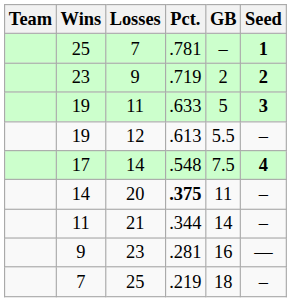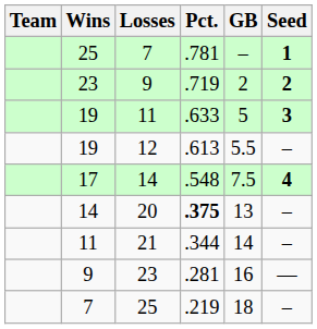 <table class=wikitable>
 <tr>
 <th>Team</th>
 <th>Wins</th>
 <th>Losses</th>
 <th>Pct.</th>
 <th>GB</th>
 <th>Seed</th>
 </tr>
 <tr bgcolor=ccffcc align=center>
 <td></td>
 <td>25</td>
 <td>7</td>
 <td>.781</td>
 <td>–</td>
 <td><strong>1</strong></td>
 </tr>
 <tr bgcolor=ccffcc align=center>
 <td></td>
 <td>23</td>
 <td>9</td>
 <td>.719</td>
 <td>2</td>
 <td><strong>2</strong></td>
 </tr>
 <tr bgcolor=ccffcc align=center>
 <td></td>
 <td>19</td>
 <td>11</td>
 <td>.633</td>
 <td>5</td>
 <td><strong>3</strong></td>
 </tr>
 <tr align=center>
 <td></td>
 <td>19</td>
 <td>12</td>
 <td>.613</td>
 <td>5.5</td>
 <td>–</td>
 </tr>
 <tr bgcolor=ccffcc align=center>
 <td></td>
 <td>17</td>
 <td>14</td>
 <td>.548</td>
 <td>7.5</td>
 <td><strong>4</strong></td>
 </tr>
 <tr align=center>
 <td></td>
 <td>14</td>
 <td>20</td>
 <td><strong>.375</strong></td>
-<td>11</td>
+<td>13</td>
 <td>–</td>
 </tr>
 <tr align=center>
 <td></td>
 <td>11</td>
 <td>21</td>
 <td>.344</td>
 <td>14</td>
 <td>–</td>
 </tr>
 <tr align=center>
 <td></td>
 <td>9</td>
 <td>23</td>
 <td>.281</td>
 <td>16</td>
 <td>—</td>
 </tr>
 <tr align=center>
 <td></td>
 <td>7</td>
 <td>25</td>
 <td>.219</td>
 <td>18</td>
 <td>–</td>
 </tr>
 </table>
